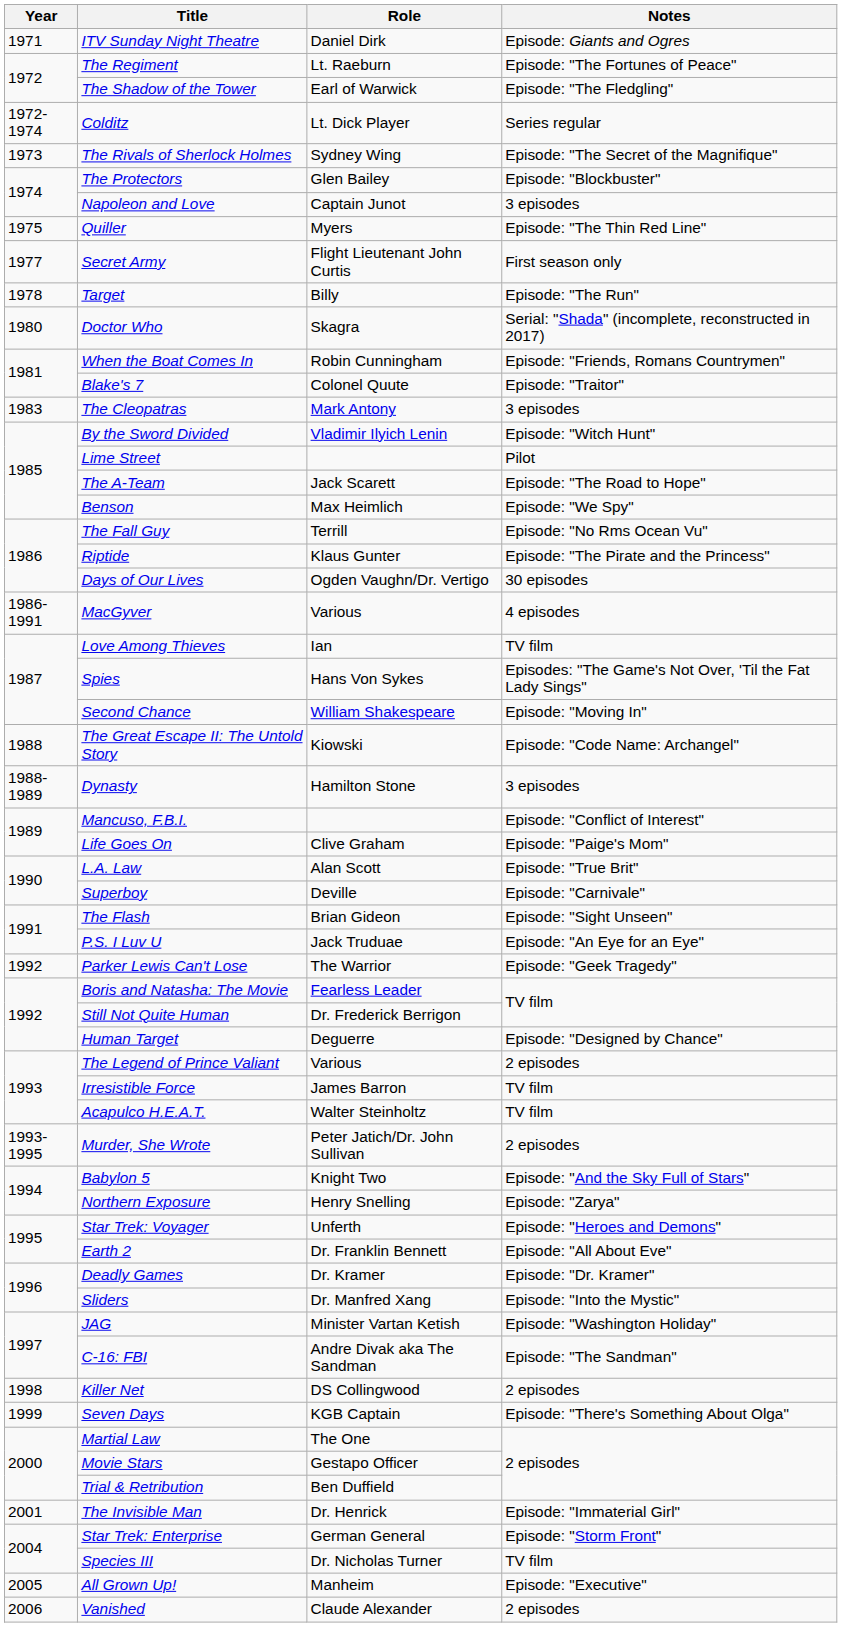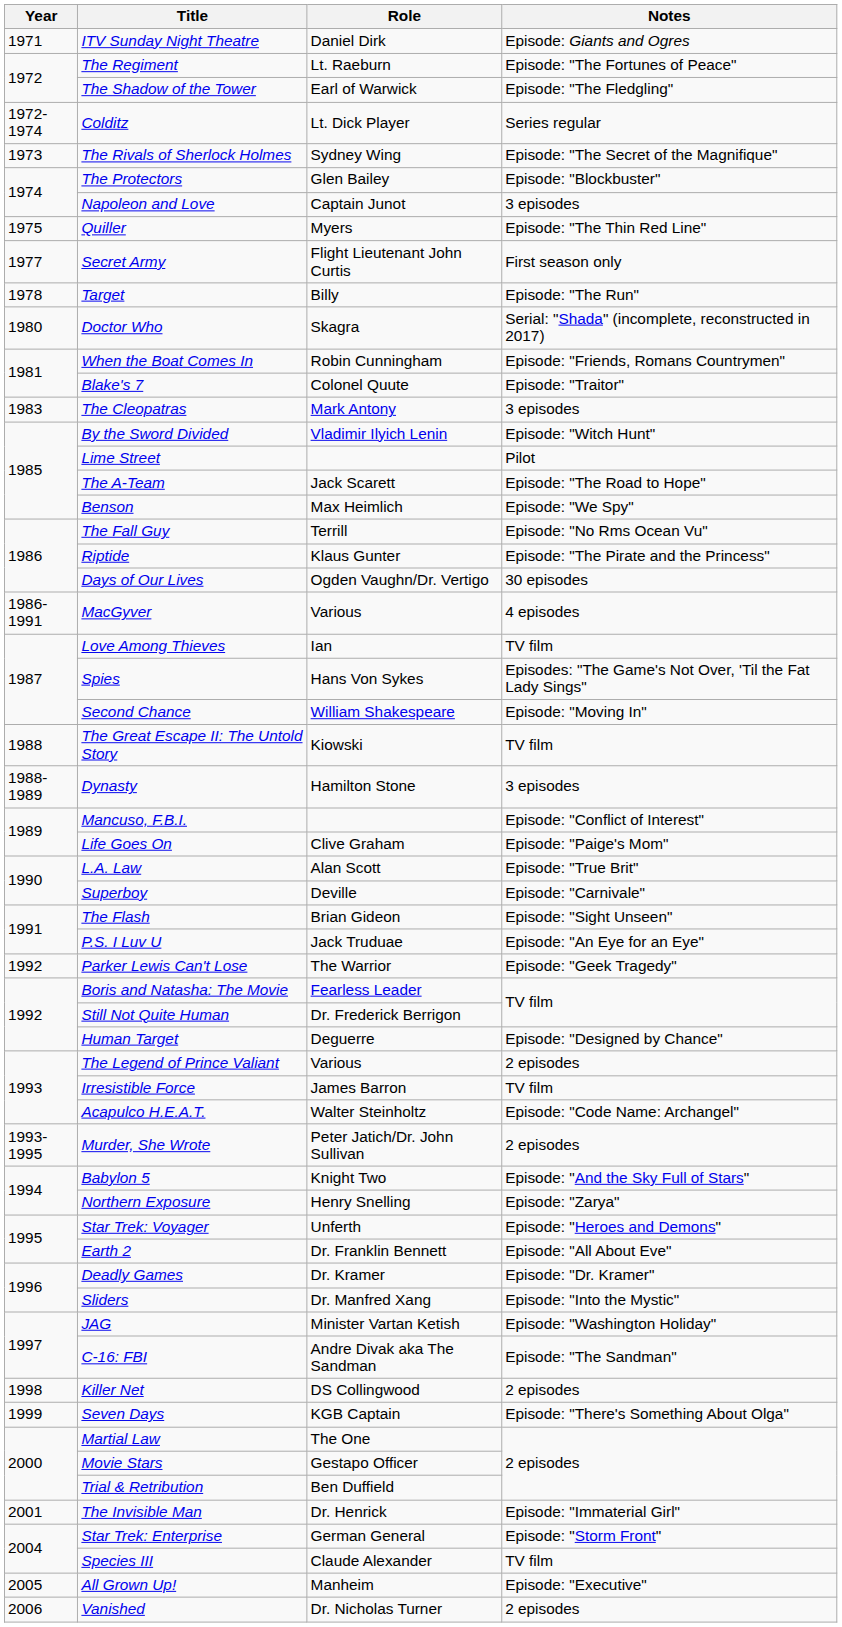 <table class="wikitable">
 <tr>
 <th>Year</th>
 <th>Title</th>
 <th>Role</th>
 <th>Notes</th>
 </tr>
 <tr>
 <td>1971</td>
 <td><em><a href='#'>ITV Sunday Night Theatre</a></em></td>
 <td>Daniel Dirk</td>
 <td>Episode: <em>Giants and Ogres</em></td>
 </tr>
 <tr>
 <td rowspan="2">1972</td>
 <td><a href='#'><em>The Regiment</em></a></td>
 <td>Lt. Raeburn</td>
 <td>Episode: "The Fortunes of Peace"</td>
 </tr>
 <tr>
 <td><em><a href='#'>The Shadow of the Tower</a></em></td>
 <td>Earl of Warwick</td>
 <td>Episode: "The Fledgling"</td>
 </tr>
 <tr>
 <td>1972-1974</td>
 <td><a href='#'><em>Colditz</em></a></td>
 <td>Lt. Dick Player</td>
 <td>Series regular</td>
 </tr>
 <tr>
 <td>1973</td>
 <td><a href='#'><em>The Rivals of Sherlock Holmes</em></a></td>
 <td>Sydney Wing</td>
 <td>Episode: "The Secret of the Magnifique"</td>
 </tr>
 <tr>
 <td rowspan="2">1974</td>
 <td><em><a href='#'>The Protectors</a></em></td>
 <td>Glen Bailey</td>
 <td>Episode: "Blockbuster"</td>
 </tr>
 <tr>
 <td><em><a href='#'>Napoleon and Love</a></em></td>
 <td>Captain Junot</td>
 <td>3 episodes</td>
 </tr>
 <tr>
 <td>1975</td>
 <td><a href='#'><em>Quiller</em></a></td>
 <td>Myers</td>
 <td>Episode: "The Thin Red Line"</td>
 </tr>
 <tr>
 <td>1977</td>
 <td><a href='#'><em>Secret Army</em></a></td>
 <td>Flight Lieutenant John Curtis</td>
 <td>First season only</td>
 </tr>
 <tr>
 <td>1978</td>
 <td><em><a href='#'>Target</a></em></td>
 <td>Billy</td>
 <td>Episode: "The Run"</td>
 </tr>
 <tr>
 <td>1980</td>
 <td><em><a href='#'>Doctor Who</a></em></td>
 <td>Skagra</td>
 <td>Serial: "<a href='#'>Shada</a>" (incomplete, reconstructed in 2017)</td>
 </tr>
 <tr>
 <td rowspan="2">1981</td>
 <td><em><a href='#'>When the Boat Comes In</a></em></td>
 <td>Robin Cunningham</td>
 <td>Episode: "Friends, Romans Countrymen"</td>
 </tr>
 <tr>
 <td><em><a href='#'>Blake's 7</a></em></td>
 <td>Colonel Quute</td>
 <td>Episode: "Traitor"</td>
 </tr>
 <tr>
 <td>1983</td>
 <td><em><a href='#'>The Cleopatras</a></em></td>
 <td><a href='#'>Mark Antony</a></td>
 <td>3 episodes</td>
 </tr>
 <tr>
 <td rowspan="4">1985</td>
 <td><em><a href='#'>By the Sword Divided</a></em></td>
 <td><a href='#'>Vladimir Ilyich Lenin</a></td>
 <td>Episode: "Witch Hunt"</td>
 </tr>
 <tr>
 <td><a href='#'><em>Lime Street</em></a></td>
 <td></td>
 <td>Pilot</td>
 </tr>
 <tr>
 <td><em><a href='#'>The A-Team</a></em></td>
 <td>Jack Scarett</td>
 <td>Episode: "The Road to Hope"</td>
 </tr>
 <tr>
 <td><a href='#'><em>Benson</em></a></td>
 <td>Max Heimlich</td>
 <td>Episode: "We Spy"</td>
 </tr>
 <tr>
 <td rowspan="3">1986</td>
 <td><em><a href='#'>The Fall Guy</a></em></td>
 <td>Terrill</td>
 <td>Episode: "No Rms Ocean Vu"</td>
 </tr>
 <tr>
 <td><a href='#'><em>Riptide</em></a></td>
 <td>Klaus Gunter</td>
 <td>Episode: "The Pirate and the Princess"</td>
 </tr>
 <tr>
 <td><em><a href='#'>Days of Our Lives</a></em></td>
 <td>Ogden Vaughn/Dr. Vertigo</td>
 <td>30 episodes</td>
 </tr>
 <tr>
 <td>1986-1991</td>
 <td><a href='#'><em>MacGyver</em></a></td>
 <td>Various</td>
 <td>4 episodes</td>
 </tr>
 <tr>
 <td rowspan="3">1987</td>
 <td><em><a href='#'>Love Among Thieves</a></em></td>
 <td>Ian</td>
 <td>TV film</td>
 </tr>
 <tr>
 <td><a href='#'><em>Spies</em></a></td>
 <td>Hans Von Sykes</td>
 <td>Episodes: "The Game's Not Over, 'Til the Fat Lady Sings"</td>
 </tr>
 <tr>
 <td><a href='#'><em>Second Chance</em></a></td>
 <td><a href='#'>William Shakespeare</a></td>
 <td>Episode: "Moving In"</td>
 </tr>
 <tr>
 <td>1988</td>
 <td><em><a href='#'>The Great Escape II: The Untold Story</a></em></td>
 <td>Kiowski</td>
-<td>Episode: "Code Name: Archangel"</td>
+<td>TV film</td>
 </tr>
 <tr>
 <td>1988-1989</td>
 <td><a href='#'><em>Dynasty</em></a></td>
 <td>Hamilton Stone</td>
 <td>3 episodes</td>
 </tr>
 <tr>
 <td rowspan="2">1989</td>
 <td><em><a href='#'>Mancuso, F.B.I.</a></em></td>
 <td></td>
 <td>Episode: "Conflict of Interest"</td>
 </tr>
 <tr>
 <td><a href='#'><em>Life Goes On</em></a></td>
 <td>Clive Graham</td>
 <td>Episode: "Paige's Mom"</td>
 </tr>
 <tr>
 <td rowspan="2">1990</td>
 <td><em><a href='#'>L.A. Law</a></em></td>
 <td>Alan Scott</td>
 <td>Episode: "True Brit"</td>
 </tr>
 <tr>
 <td><a href='#'><em>Superboy</em></a></td>
 <td>Deville</td>
 <td>Episode: "Carnivale"</td>
 </tr>
 <tr>
 <td rowspan="2">1991</td>
 <td><a href='#'><em>The Flash</em></a></td>
 <td>Brian Gideon</td>
 <td>Episode: "Sight Unseen"</td>
 </tr>
 <tr>
 <td><em><a href='#'>P.S. I Luv U</a></em></td>
 <td>Jack Truduae</td>
 <td>Episode: "An Eye for an Eye"</td>
 </tr>
 <tr>
 <td>1992</td>
 <td><em><a href='#'>Parker Lewis Can't Lose</a></em></td>
 <td>The Warrior</td>
 <td>Episode: "Geek Tragedy"</td>
 </tr>
 <tr>
 <td rowspan="3">1992</td>
 <td><em><a href='#'>Boris and Natasha: The Movie</a></em></td>
 <td><a href='#'>Fearless Leader</a></td>
 <td rowspan="2">TV film</td>
 </tr>
 <tr>
 <td><em><a href='#'>Still Not Quite Human</a></em></td>
 <td>Dr. Frederick Berrigon</td>
 </tr>
 <tr>
 <td><a href='#'><em>Human Target</em></a></td>
 <td>Deguerre</td>
 <td>Episode: "Designed by Chance"</td>
 </tr>
 <tr>
 <td rowspan="3">1993</td>
 <td><em><a href='#'>The Legend of Prince Valiant</a></em></td>
 <td>Various</td>
 <td>2 episodes</td>
 </tr>
 <tr>
 <td><a href='#'><em>Irresistible Force</em></a></td>
 <td>James Barron</td>
 <td>TV film</td>
 </tr>
 <tr>
 <td><em><a href='#'>Acapulco H.E.A.T.</a></em></td>
 <td>Walter Steinholtz</td>
-<td>TV film</td>
+<td>Episode: "Code Name: Archangel"</td>
 </tr>
 <tr>
 <td>1993-1995</td>
 <td><em><a href='#'>Murder, She Wrote</a></em></td>
 <td>Peter Jatich/Dr. John Sullivan</td>
 <td>2 episodes</td>
 </tr>
 <tr>
 <td rowspan="2">1994</td>
 <td><em><a href='#'>Babylon 5</a></em></td>
 <td>Knight Two</td>
 <td>Episode: "<a href='#'>And the Sky Full of Stars</a>"</td>
 </tr>
 <tr>
 <td><em><a href='#'>Northern Exposure</a></em></td>
 <td>Henry Snelling</td>
 <td>Episode: "Zarya"</td>
 </tr>
 <tr>
 <td rowspan="2">1995</td>
 <td><em><a href='#'>Star Trek: Voyager</a></em></td>
 <td>Unferth</td>
 <td>Episode: "<a href='#'>Heroes and Demons</a>"</td>
 </tr>
 <tr>
 <td><a href='#'><em>Earth 2</em></a></td>
 <td>Dr. Franklin Bennett</td>
 <td>Episode: "All About Eve"</td>
 </tr>
 <tr>
 <td rowspan="2">1996</td>
 <td><a href='#'><em>Deadly Games</em></a></td>
 <td>Dr. Kramer</td>
 <td>Episode: "Dr. Kramer"</td>
 </tr>
 <tr>
 <td><a href='#'><em>Sliders</em></a></td>
 <td>Dr. Manfred Xang</td>
 <td>Episode: "Into the Mystic"</td>
 </tr>
 <tr>
 <td rowspan="2">1997</td>
 <td><a href='#'><em>JAG</em></a></td>
 <td>Minister Vartan Ketish</td>
 <td>Episode: "Washington Holiday"</td>
 </tr>
 <tr>
 <td><em><a href='#'>C-16: FBI</a></em></td>
 <td>Andre Divak aka The Sandman</td>
 <td>Episode: "The Sandman"</td>
 </tr>
 <tr>
 <td>1998</td>
 <td><em><a href='#'>Killer Net</a></em></td>
 <td>DS Collingwood</td>
 <td>2 episodes</td>
 </tr>
 <tr>
 <td>1999</td>
 <td><a href='#'><em>Seven Days</em></a></td>
 <td>KGB Captain</td>
 <td>Episode: "There's Something About Olga"</td>
 </tr>
 <tr>
 <td rowspan="3">2000</td>
 <td><a href='#'><em>Martial Law</em></a></td>
 <td>The One</td>
 <td rowspan="3">2 episodes</td>
 </tr>
 <tr>
 <td><a href='#'><em>Movie Stars</em></a></td>
 <td>Gestapo Officer</td>
 </tr>
 <tr>
 <td><em><a href='#'>Trial & Retribution</a></em></td>
 <td>Ben Duffield</td>
 </tr>
 <tr>
 <td>2001</td>
 <td><a href='#'><em>The Invisible Man</em></a></td>
 <td>Dr. Henrick</td>
 <td>Episode: "Immaterial Girl"</td>
 </tr>
 <tr>
 <td rowspan="2">2004</td>
 <td><em><a href='#'>Star Trek: Enterprise</a></em></td>
 <td>German General</td>
 <td>Episode: "<a href='#'>Storm Front</a>"</td>
 </tr>
 <tr>
 <td><em><a href='#'>Species III</a></em></td>
-<td>Dr. Nicholas Turner</td>
+<td>Claude Alexander</td>
 <td>TV film</td>
 </tr>
 <tr>
 <td>2005</td>
 <td><em><a href='#'>All Grown Up!</a></em></td>
 <td>Manheim</td>
 <td>Episode: "Executive"</td>
 </tr>
 <tr>
 <td>2006</td>
 <td><a href='#'><em>Vanished</em></a></td>
-<td>Claude Alexander</td>
+<td>Dr. Nicholas Turner</td>
 <td>2 episodes</td>
 </tr>
 </table>
